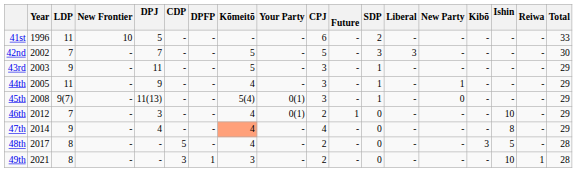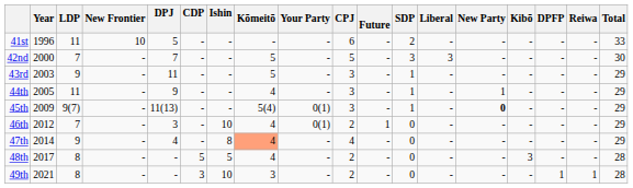 <table class="wikitable" style="text-align:right">
 <tr>
 <th></th>
 <th>Year</th>
 <th nowrap="">LDP</th>
 <th nowrap="">New Frontier</th>
 <th nowrap="">DPJ<br><br></th>
 <th nowrap="">CDP<br><br></th>
-<th nowrap="">DPFP</th>
+<th nowrap="">Ishin<br><br></th>
 <th nowrap="">Kōmeitō</th>
 <th nowrap="">Your Party</th>
 <th nowrap="">CPJ</th>
 <th nowrap=""><br>Future<br></th>
 <th nowrap="">SDP</th>
 <th nowrap="">Liberal</th>
 <th nowrap="">New Party</th>
 <th nowrap="">Kibō</th>
-<th nowrap="">Ishin<br><br></th>
+<th nowrap="">DPFP</th>
 <th nowrap="">Reiwa</th>
 <th>Total</th>
 </tr>
 <tr>
 <td><a href='#'>41st</a></td>
 <td nowrap="">1996</td>
 <td>11</td>
 <td>10</td>
 <td>5</td>
 <td>-</td>
 <td>-</td>
 <td>-</td>
 <td>-</td>
 <td>6</td>
 <td>-</td>
 <td>2</td>
 <td>-</td>
 <td>-</td>
 <td>-</td>
 <td>-</td>
 <td>-</td>
 <td>33</td>
 </tr>
 <tr>
 <td><a href='#'>42nd</a></td>
-<td>2002</td>
+<td>2000</td>
 <td>7</td>
 <td>-</td>
 <td>7</td>
 <td>-</td>
 <td>-</td>
 <td>5</td>
 <td>-</td>
 <td>5</td>
 <td>-</td>
 <td>3</td>
 <td>3</td>
 <td>-</td>
 <td>-</td>
 <td>-</td>
 <td>-</td>
 <td>30</td>
 </tr>
 <tr>
 <td><a href='#'>43rd</a></td>
 <td>2003</td>
 <td>9</td>
 <td>-</td>
 <td>11</td>
 <td>-</td>
 <td>-</td>
 <td>5</td>
 <td>-</td>
 <td>3</td>
 <td>-</td>
 <td>1</td>
 <td>-</td>
 <td>-</td>
 <td>-</td>
 <td>-</td>
 <td>-</td>
 <td>29</td>
 </tr>
 <tr>
 <td><a href='#'>44th</a></td>
 <td>2005</td>
 <td>11</td>
 <td>-</td>
 <td>9</td>
 <td>-</td>
 <td>-</td>
 <td>4</td>
 <td>-</td>
 <td>3</td>
 <td>-</td>
 <td>1</td>
 <td>-</td>
 <td>1</td>
 <td>-</td>
 <td>-</td>
 <td>-</td>
 <td>29</td>
 </tr>
 <tr>
 <td><a href='#'>45th</a></td>
-<td>2008</td>
+<td>2009</td>
 <td>9(7)</td>
 <td>-</td>
 <td>11(13)</td>
 <td>-</td>
 <td>-</td>
 <td>5(4)</td>
 <td>0(1)</td>
 <td>3</td>
 <td>-</td>
 <td>1</td>
 <td>-</td>
-<td>0</td>
+<td><strong>0</strong></td>
 <td>-</td>
 <td>-</td>
 <td>-</td>
 <td>29</td>
 </tr>
 <tr>
 <td><a href='#'>46th</a></td>
 <td>2012</td>
 <td>7</td>
 <td>-</td>
 <td>3</td>
 <td>-</td>
-<td>-</td>
+<td>10</td>
 <td>4</td>
 <td>0(1)</td>
 <td>2</td>
 <td>1</td>
 <td>0</td>
 <td>-</td>
 <td>-</td>
 <td>-</td>
-<td>10</td>
+<td>-</td>
 <td>-</td>
 <td>29</td>
 </tr>
 <tr>
 <td><a href='#'>47th</a></td>
 <td>2014</td>
 <td>9</td>
 <td>-</td>
 <td>4</td>
 <td>-</td>
-<td>-</td>
+<td>8</td>
 <td style="background: lightsalmon;">4</td>
 <td>-</td>
 <td>4</td>
 <td>-</td>
 <td>0</td>
 <td>-</td>
 <td>-</td>
 <td>-</td>
-<td>8</td>
+<td>-</td>
 <td>-</td>
 <td>29</td>
 </tr>
 <tr>
 <td><a href='#'>48th</a></td>
 <td>2017</td>
 <td>8</td>
 <td>-</td>
 <td>-</td>
 <td>5</td>
-<td>-</td>
+<td>5</td>
 <td>4</td>
 <td>-</td>
 <td>2</td>
 <td>-</td>
 <td>0</td>
 <td>-</td>
 <td>-</td>
 <td>3</td>
-<td>5</td>
+<td>-</td>
 <td>-</td>
 <td>28</td>
 </tr>
 <tr>
 <td><a href='#'>49th</a></td>
 <td>2021</td>
 <td>8</td>
 <td>-</td>
 <td>-</td>
 <td>3</td>
-<td>1</td>
+<td>10</td>
 <td>3</td>
 <td>-</td>
 <td>2</td>
 <td>-</td>
 <td>0</td>
 <td>-</td>
 <td>-</td>
 <td>-</td>
-<td>10</td>
+<td>1</td>
 <td>1</td>
 <td>28</td>
 </tr>
 </table>
